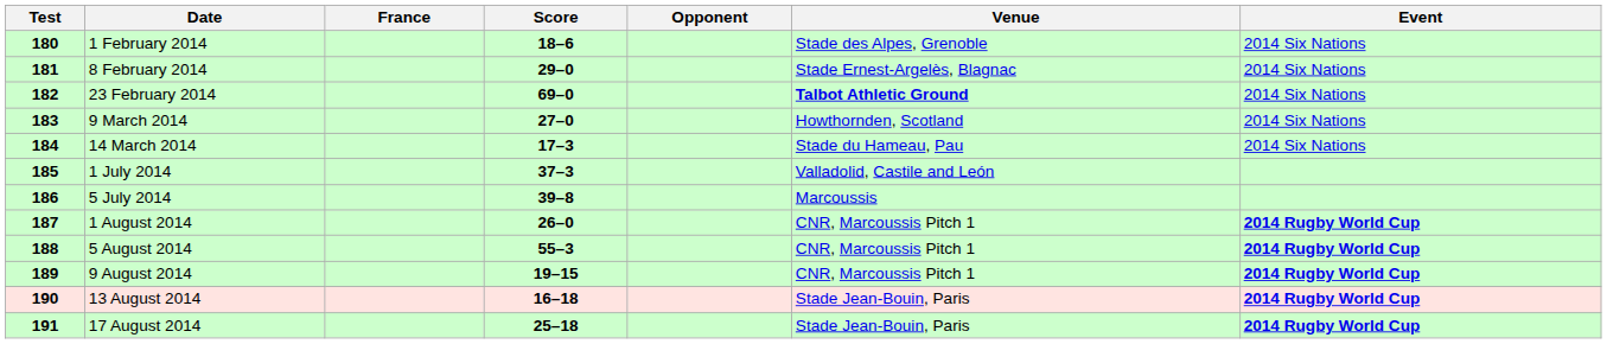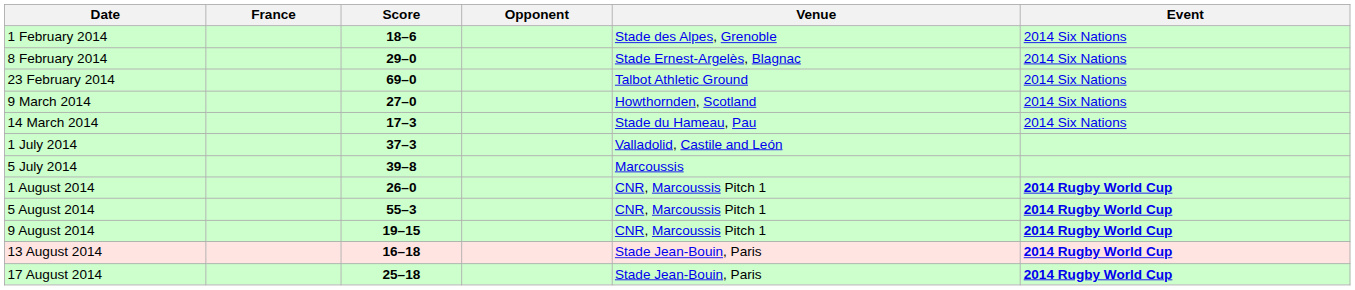 <table class="wikitable sortable" style="width:100%">
 <tr>
-<th style="width:5%">Test</th>
 <th style="width:15%">Date</th>
 <th style="width:10%">France</th>
 <th style="width:9%">Score</th>
 <th>Opponent</th>
 <th>Venue</th>
 <th>Event</th>
 </tr>
 <tr bgcolor=#ccffcc>
-<td align=center><strong>180</strong></td>
 <td>1 February 2014</td>
 <td></td>
 <td align="center"><strong>18–6</strong></td>
 <td></td>
 <td><a href='#'>Stade des Alpes</a>, <a href='#'>Grenoble</a></td>
 <td><a href='#'>2014 Six Nations</a></td>
 </tr>
 <tr bgcolor=#ccffcc>
-<td align=center><strong>181</strong></td>
 <td>8 February 2014</td>
 <td></td>
 <td align="center"><strong>29–0</strong></td>
 <td></td>
 <td><a href='#'>Stade Ernest-Argelès</a>, <a href='#'>Blagnac</a></td>
 <td><a href='#'>2014 Six Nations</a></td>
 </tr>
 <tr bgcolor=#ccffcc>
-<td align=center><strong>182</strong></td>
 <td>23 February 2014</td>
 <td></td>
 <td align="center"><strong>69–0</strong></td>
 <td></td>
-<td><strong><a href='#'>Talbot Athletic Ground</a></strong></td>
+<td><a href='#'>Talbot Athletic Ground</a></td>
 <td><a href='#'>2014 Six Nations</a></td>
 </tr>
 <tr bgcolor=#ccffcc>
-<td align=center><strong>183</strong></td>
 <td>9 March 2014</td>
 <td></td>
 <td align="center"><strong>27–0</strong></td>
 <td></td>
 <td><a href='#'>Howthornden</a>, <a href='#'>Scotland</a></td>
 <td><a href='#'>2014 Six Nations</a></td>
 </tr>
 <tr bgcolor=#ccffcc>
-<td align=center><strong>184</strong></td>
 <td>14 March 2014</td>
 <td></td>
 <td align="center"><strong>17–3</strong></td>
 <td></td>
 <td><a href='#'>Stade du Hameau</a>, <a href='#'>Pau</a></td>
 <td><a href='#'>2014 Six Nations</a></td>
 </tr>
 <tr bgcolor=#ccffcc>
-<td align=center><strong>185</strong></td>
 <td>1 July 2014</td>
 <td></td>
 <td align="center"><strong>37–3</strong></td>
 <td></td>
 <td><a href='#'>Valladolid</a>, <a href='#'>Castile and León</a></td>
 <td></td>
 </tr>
 <tr bgcolor=#ccffcc>
-<td align=center><strong>186</strong></td>
 <td>5 July 2014</td>
 <td></td>
 <td align="center"><strong>39–8</strong></td>
 <td></td>
 <td><a href='#'>Marcoussis</a></td>
 <td></td>
 </tr>
 <tr bgcolor=#ccffcc>
-<td align=center><strong>187</strong></td>
 <td>1 August 2014</td>
 <td></td>
 <td align="center"><strong>26–0</strong></td>
 <td></td>
 <td><a href='#'>CNR</a>, <a href='#'>Marcoussis</a> Pitch 1</td>
 <td><strong><a href='#'>2014 Rugby World Cup</a></strong></td>
 </tr>
 <tr bgcolor=#ccffcc>
-<td align=center><strong>188</strong></td>
 <td>5 August 2014</td>
 <td></td>
 <td align="center"><strong>55–3</strong></td>
 <td></td>
 <td><a href='#'>CNR</a>, <a href='#'>Marcoussis</a> Pitch 1</td>
 <td><strong><a href='#'>2014 Rugby World Cup</a></strong></td>
 </tr>
 <tr bgcolor=#ccffcc>
-<td align=center><strong>189</strong></td>
 <td>9 August 2014</td>
 <td></td>
 <td align="center"><strong>19–15</strong></td>
 <td></td>
 <td><a href='#'>CNR</a>, <a href='#'>Marcoussis</a> Pitch 1</td>
 <td><strong><a href='#'>2014 Rugby World Cup</a></strong></td>
 </tr>
 <tr bgcolor=FFE4E1>
-<td align=center><strong>190</strong></td>
 <td>13 August 2014</td>
 <td></td>
 <td align="center"><strong>16–18</strong></td>
 <td></td>
 <td><a href='#'>Stade Jean-Bouin</a>, Paris</td>
 <td><strong><a href='#'>2014 Rugby World Cup</a></strong></td>
 </tr>
 <tr bgcolor=#ccffcc>
-<td align=center><strong>191</strong></td>
 <td>17 August 2014</td>
 <td></td>
 <td align="center"><strong>25–18</strong></td>
 <td></td>
 <td><a href='#'>Stade Jean-Bouin</a>, Paris</td>
 <td><strong><a href='#'>2014 Rugby World Cup</a></strong></td>
 </tr>
 </table>
